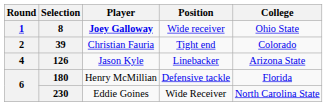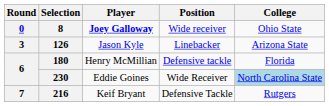 <table class="wikitable" style="text-align:center">
 <tr>
 <th>Round</th>
 <th>Selection</th>
 <th>Player</th>
 <th>Position</th>
 <th>College</th>
 </tr>
 <tr>
-<th><a href='#'>1</a></th>
+<th><a href='#'>0</a></th>
 <th>8</th>
 <td><strong><a href='#'>Joey Galloway</a></strong></td>
 <td><a href='#'>Wide receiver</a></td>
 <td><a href='#'>Ohio State</a></td>
 </tr>
 <tr>
-<th>2</th>
-<th>39</th>
-<td><a href='#'>Christian Fauria</a></td>
-<td><a href='#'>Tight end</a></td>
-<td><a href='#'>Colorado</a></td>
-</tr>
-<tr>
-<th>4</th>
+<th>3</th>
 <th>126</th>
 <td><a href='#'>Jason Kyle</a></td>
 <td><a href='#'>Linebacker</a></td>
 <td><a href='#'>Arizona State</a></td>
 </tr>
 <tr>
 <th rowspan="2">6</th>
 <th>180</th>
 <td>Henry McMillian</td>
 <td><a href='#'>Defensive tackle</a></td>
 <td><a href='#'>Florida</a></td>
 </tr>
 <tr>
 <th>230</th>
 <td>Eddie Goines</td>
 <td>Wide Receiver</td>
-<td><a href='#'>North Carolina State</a></td>
+<td style="background: lightblue;"><a href='#'>North Carolina State</a></td>
+</tr>
+<tr>
+<th>7</th>
+<th>216</th>
+<td>Keif Bryant</td>
+<td>Defensive Tackle</td>
+<td><a href='#'>Rutgers</a></td>
 </tr>
 </table>
